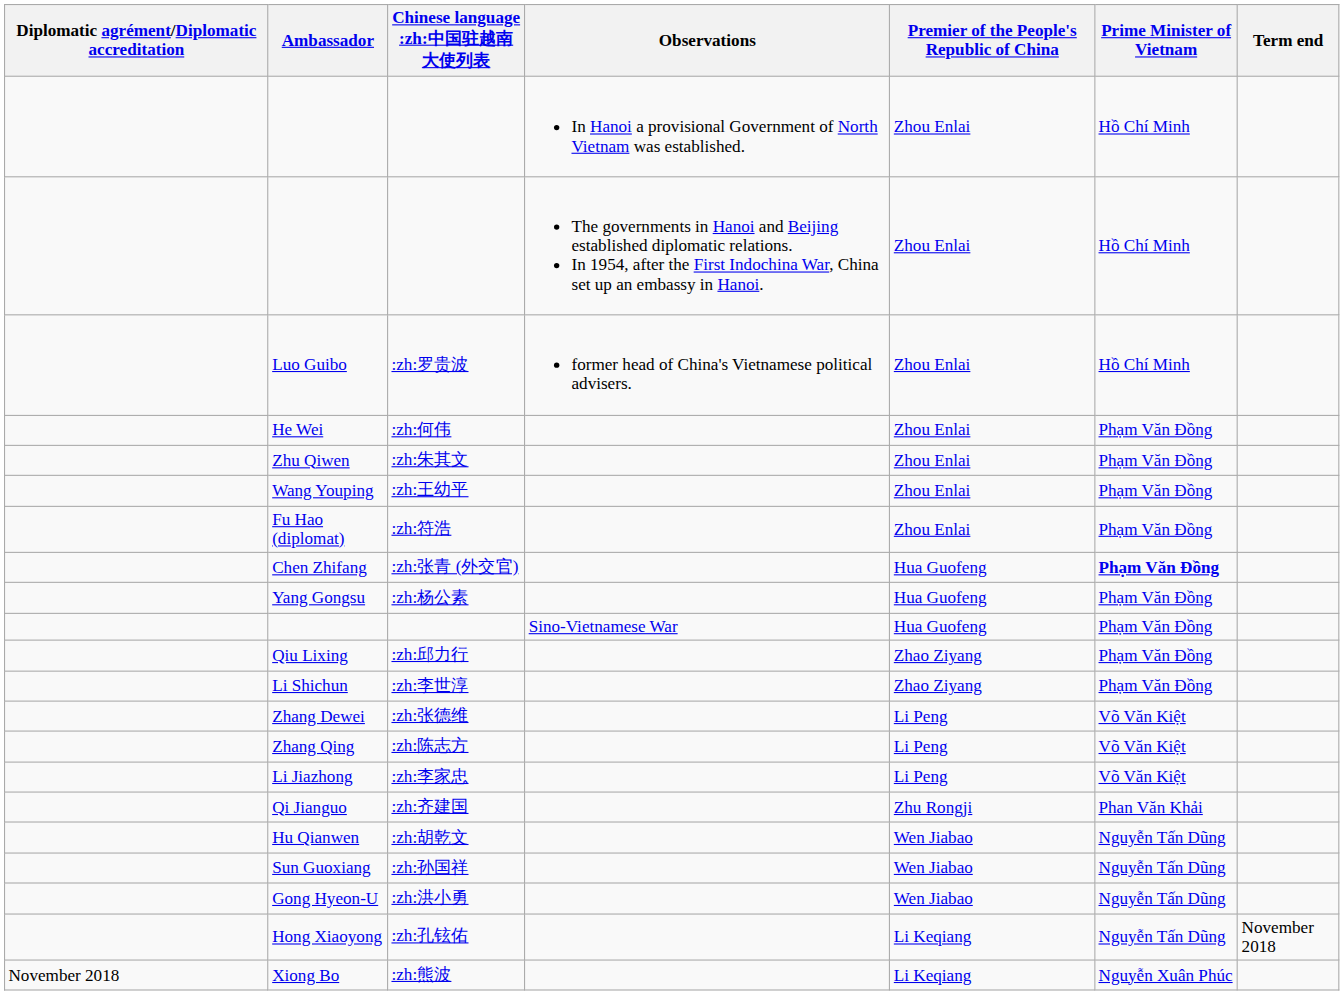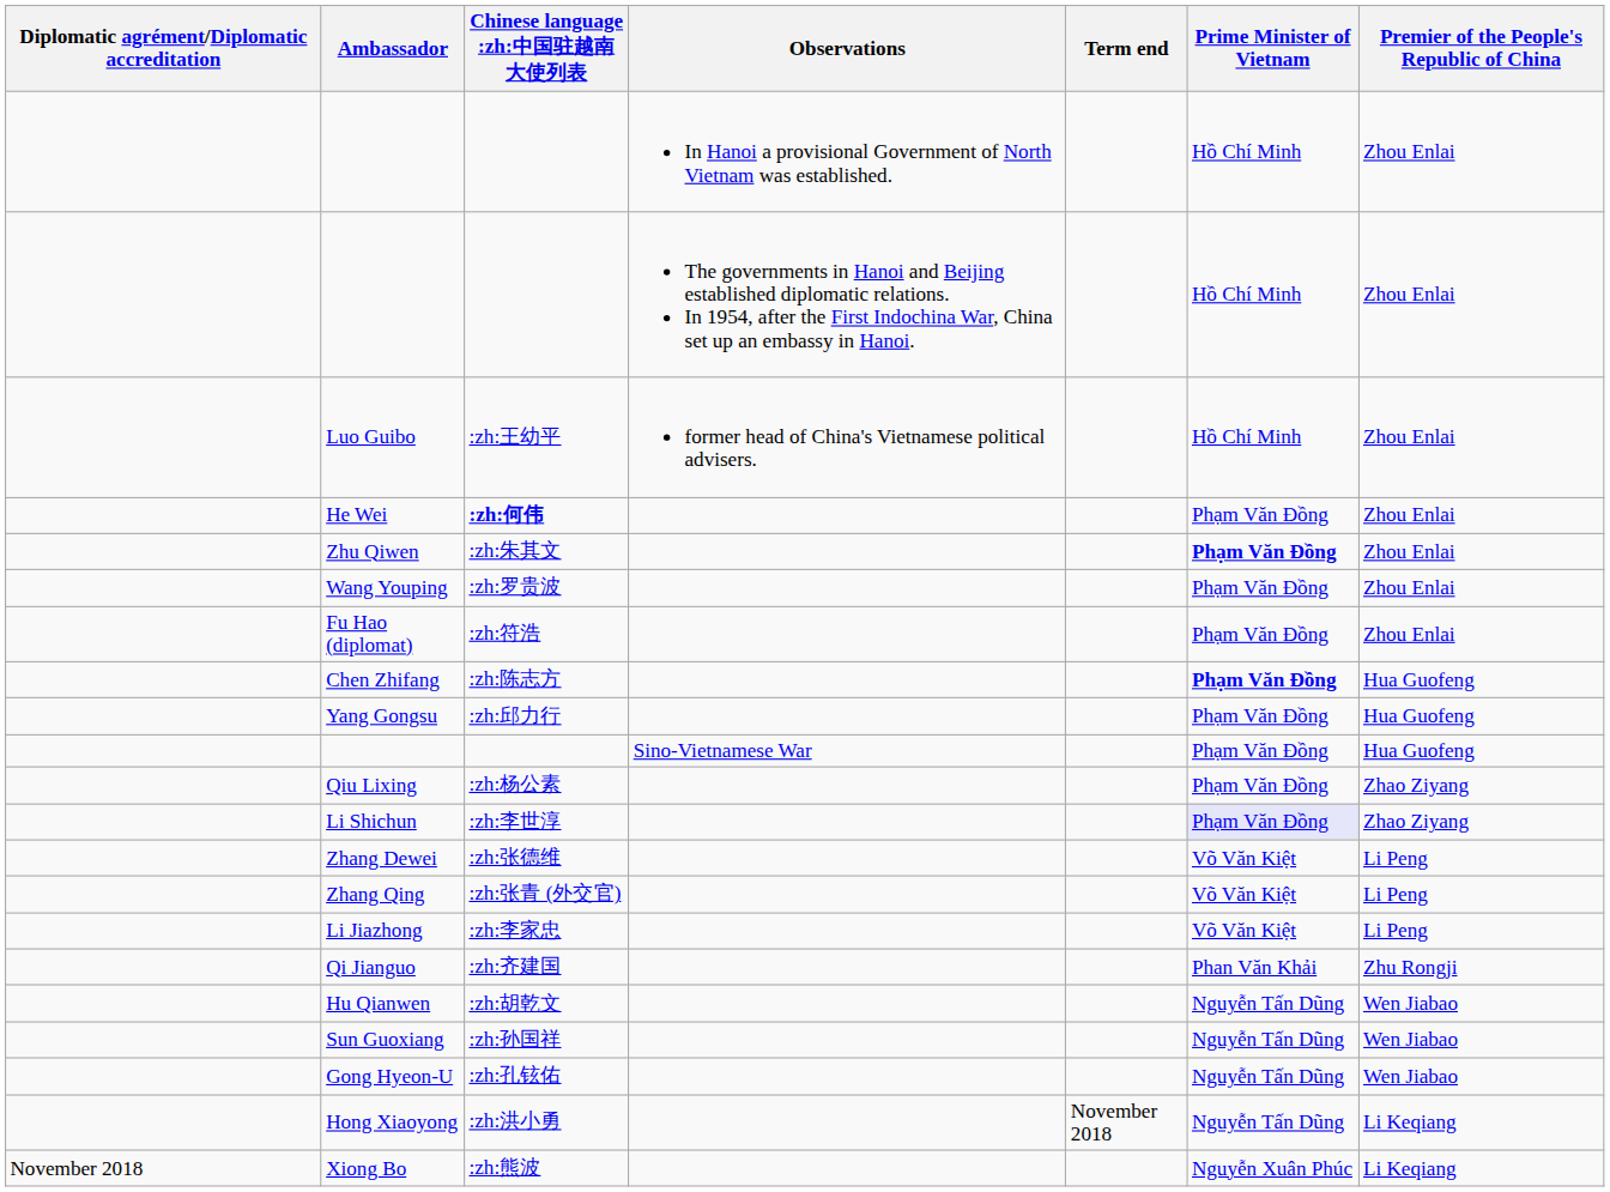 <table class="wikitable sortable">
 <tr>
 <th>Diplomatic <a href='#'>agrément</a>/<a href='#'>Diplomatic accreditation</a></th>
 <th><a href='#'>Ambassador</a></th>
 <th><a href='#'>Chinese language</a><br><a href='#'>:zh:中国驻越南大使列表</a></th>
 <th>Observations</th>
+<th>Term end</th>
+<th><a href='#'>Prime Minister of Vietnam</a></th>
 <th><a href='#'>Premier of the People's Republic of China</a></th>
-<th><a href='#'>Prime Minister of Vietnam</a></th>
-<th>Term end</th>
 </tr>
 <tr>
 <td></td>
 <td></td>
 <td></td>
 <td><br><ul><li>In <a href='#'>Hanoi</a> a provisional Government of <a href='#'>North Vietnam</a> was established.</li></ul></td>
+<td></td>
+<td><a href='#'>Hồ Chí Minh</a></td>
 <td><a href='#'>Zhou Enlai</a></td>
-<td><a href='#'>Hồ Chí Minh</a></td>
-<td></td>
 </tr>
 <tr>
 <td></td>
 <td></td>
 <td></td>
 <td><br><ul><li>The governments in <a href='#'>Hanoi</a> and <a href='#'>Beijing</a> established diplomatic relations.</li><li>In 1954, after the <a href='#'>First Indochina War</a>, China set up an embassy in <a href='#'>Hanoi</a>.</li></ul></td>
+<td></td>
+<td><a href='#'>Hồ Chí Minh</a></td>
 <td><a href='#'>Zhou Enlai</a></td>
-<td><a href='#'>Hồ Chí Minh</a></td>
-<td></td>
 </tr>
 <tr>
 <td></td>
 <td><a href='#'>Luo Guibo</a></td>
-<td><a href='#'>:zh:罗贵波</a></td>
+<td><a href='#'>:zh:王幼平</a></td>
 <td><br><ul><li>former head of China's Vietnamese political advisers.</li></ul></td>
+<td></td>
+<td><a href='#'>Hồ Chí Minh</a></td>
 <td><a href='#'>Zhou Enlai</a></td>
-<td><a href='#'>Hồ Chí Minh</a></td>
-<td></td>
 </tr>
 <tr>
 <td></td>
 <td><a href='#'>He Wei</a></td>
-<td><a href='#'>:zh:何伟</a></td>
+<td><strong><a href='#'>:zh:何伟</a></strong></td>
 <td></td>
+<td></td>
+<td><a href='#'>Phạm Văn Đồng</a></td>
 <td><a href='#'>Zhou Enlai</a></td>
-<td><a href='#'>Phạm Văn Đồng</a></td>
-<td></td>
 </tr>
 <tr>
 <td></td>
 <td><a href='#'>Zhu Qiwen</a></td>
 <td><a href='#'>:zh:朱其文</a></td>
 <td></td>
+<td></td>
+<td><strong><a href='#'>Phạm Văn Đồng</a></strong></td>
 <td><a href='#'>Zhou Enlai</a></td>
-<td><a href='#'>Phạm Văn Đồng</a></td>
-<td></td>
 </tr>
 <tr>
 <td></td>
 <td><a href='#'>Wang Youping</a></td>
-<td><a href='#'>:zh:王幼平</a></td>
+<td><a href='#'>:zh:罗贵波</a></td>
 <td></td>
+<td></td>
+<td><a href='#'>Phạm Văn Đồng</a></td>
 <td><a href='#'>Zhou Enlai</a></td>
-<td><a href='#'>Phạm Văn Đồng</a></td>
-<td></td>
 </tr>
 <tr>
 <td></td>
 <td><a href='#'>Fu Hao (diplomat)</a></td>
 <td><a href='#'>:zh:符浩</a></td>
 <td></td>
+<td></td>
+<td><a href='#'>Phạm Văn Đồng</a></td>
 <td><a href='#'>Zhou Enlai</a></td>
-<td><a href='#'>Phạm Văn Đồng</a></td>
-<td></td>
 </tr>
 <tr>
 <td></td>
 <td><a href='#'>Chen Zhifang</a></td>
-<td><a href='#'>:zh:张青 (外交官)</a></td>
+<td><a href='#'>:zh:陈志方</a></td>
 <td></td>
+<td></td>
+<td><strong><a href='#'>Phạm Văn Đồng</a></strong></td>
 <td><a href='#'>Hua Guofeng</a></td>
-<td><strong><a href='#'>Phạm Văn Đồng</a></strong></td>
-<td></td>
 </tr>
 <tr>
 <td></td>
 <td><a href='#'>Yang Gongsu</a></td>
-<td><a href='#'>:zh:杨公素</a></td>
+<td><a href='#'>:zh:邱力行</a></td>
 <td></td>
+<td></td>
+<td><a href='#'>Phạm Văn Đồng</a></td>
 <td><a href='#'>Hua Guofeng</a></td>
-<td><a href='#'>Phạm Văn Đồng</a></td>
-<td></td>
 </tr>
 <tr>
 <td></td>
 <td></td>
 <td></td>
 <td><a href='#'>Sino-Vietnamese War</a></td>
+<td></td>
+<td><a href='#'>Phạm Văn Đồng</a></td>
 <td><a href='#'>Hua Guofeng</a></td>
-<td><a href='#'>Phạm Văn Đồng</a></td>
-<td></td>
 </tr>
 <tr>
 <td></td>
 <td><a href='#'>Qiu Lixing</a></td>
-<td><a href='#'>:zh:邱力行</a></td>
+<td><a href='#'>:zh:杨公素</a></td>
 <td></td>
+<td></td>
+<td><a href='#'>Phạm Văn Đồng</a></td>
 <td><a href='#'>Zhao Ziyang</a></td>
-<td><a href='#'>Phạm Văn Đồng</a></td>
-<td></td>
 </tr>
 <tr>
 <td></td>
 <td><a href='#'>Li Shichun</a></td>
 <td><a href='#'>:zh:李世淳</a></td>
 <td></td>
+<td></td>
+<td style="background: lavender;"><a href='#'>Phạm Văn Đồng</a></td>
 <td><a href='#'>Zhao Ziyang</a></td>
-<td><a href='#'>Phạm Văn Đồng</a></td>
-<td></td>
 </tr>
 <tr>
 <td></td>
 <td><a href='#'>Zhang Dewei</a></td>
 <td><a href='#'>:zh:张德维</a></td>
 <td></td>
+<td></td>
+<td><a href='#'>Võ Văn Kiệt</a></td>
 <td><a href='#'>Li Peng</a></td>
-<td><a href='#'>Võ Văn Kiệt</a></td>
-<td></td>
 </tr>
 <tr>
 <td></td>
 <td><a href='#'>Zhang Qing</a></td>
-<td><a href='#'>:zh:陈志方</a></td>
+<td><a href='#'>:zh:张青 (外交官)</a></td>
 <td></td>
+<td></td>
+<td><a href='#'>Võ Văn Kiệt</a></td>
 <td><a href='#'>Li Peng</a></td>
-<td><a href='#'>Võ Văn Kiệt</a></td>
-<td></td>
 </tr>
 <tr>
 <td></td>
 <td><a href='#'>Li Jiazhong</a></td>
 <td><a href='#'>:zh:李家忠</a></td>
 <td></td>
+<td></td>
+<td><a href='#'>Võ Văn Kiệt</a></td>
 <td><a href='#'>Li Peng</a></td>
-<td><a href='#'>Võ Văn Kiệt</a></td>
-<td></td>
 </tr>
 <tr>
 <td></td>
 <td><a href='#'>Qi Jianguo</a></td>
 <td><a href='#'>:zh:齐建国</a></td>
 <td></td>
+<td></td>
+<td><a href='#'>Phan Văn Khải</a></td>
 <td><a href='#'>Zhu Rongji</a></td>
-<td><a href='#'>Phan Văn Khải</a></td>
-<td></td>
 </tr>
 <tr>
 <td></td>
 <td><a href='#'>Hu Qianwen</a></td>
 <td><a href='#'>:zh:胡乾文</a></td>
 <td></td>
+<td></td>
+<td><a href='#'>Nguyễn Tấn Dũng</a></td>
 <td><a href='#'>Wen Jiabao</a></td>
-<td><a href='#'>Nguyễn Tấn Dũng</a></td>
-<td></td>
 </tr>
 <tr>
 <td></td>
 <td><a href='#'>Sun Guoxiang</a></td>
 <td><a href='#'>:zh:孙国祥</a></td>
 <td></td>
+<td></td>
+<td><a href='#'>Nguyễn Tấn Dũng</a></td>
 <td><a href='#'>Wen Jiabao</a></td>
-<td><a href='#'>Nguyễn Tấn Dũng</a></td>
-<td></td>
 </tr>
 <tr>
 <td></td>
 <td><a href='#'>Gong Hyeon-U</a></td>
-<td><a href='#'>:zh:洪小勇</a></td>
+<td><a href='#'>:zh:孔铉佑</a></td>
 <td></td>
+<td></td>
+<td><a href='#'>Nguyễn Tấn Dũng</a></td>
 <td><a href='#'>Wen Jiabao</a></td>
-<td><a href='#'>Nguyễn Tấn Dũng</a></td>
-<td></td>
 </tr>
 <tr>
 <td></td>
 <td><a href='#'>Hong Xiaoyong</a></td>
-<td><a href='#'>:zh:孔铉佑</a></td>
+<td><a href='#'>:zh:洪小勇</a></td>
 <td></td>
+<td>November 2018</td>
+<td><a href='#'>Nguyễn Tấn Dũng</a></td>
 <td><a href='#'>Li Keqiang</a></td>
-<td><a href='#'>Nguyễn Tấn Dũng</a></td>
-<td>November 2018</td>
 </tr>
 <tr>
 <td>November 2018</td>
 <td><a href='#'>Xiong Bo</a></td>
 <td><a href='#'>:zh:熊波</a></td>
 <td></td>
+<td></td>
+<td><a href='#'>Nguyễn Xuân Phúc</a></td>
 <td><a href='#'>Li Keqiang</a></td>
-<td><a href='#'>Nguyễn Xuân Phúc</a></td>
-<td></td>
 </tr>
 </table>
